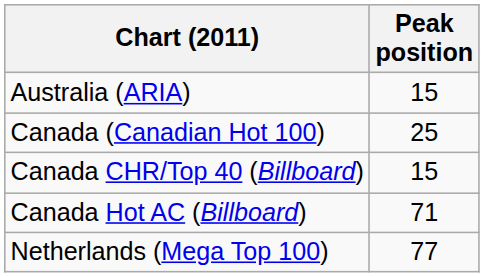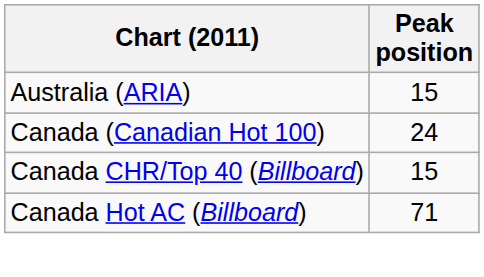 <table class="wikitable sortable">
 <tr>
 <th>Chart (2011)</th>
 <th>Peak<br>position</th>
 </tr>
 <tr>
 <td>Australia (<a href='#'>ARIA</a>)</td>
 <td style="text-align:center;">15</td>
 </tr>
 <tr>
 <td>Canada (<a href='#'>Canadian Hot 100</a>)</td>
-<td style="text-align:center;">25</td>
+<td style="text-align:center;">24</td>
 </tr>
 <tr>
 <td>Canada <a href='#'>CHR/Top 40</a> (<em><a href='#'>Billboard</a></em>)</td>
 <td style="text-align:center;">15</td>
 </tr>
 <tr>
 <td>Canada <a href='#'>Hot AC</a> (<em><a href='#'>Billboard</a></em>)</td>
 <td style="text-align:center;">71</td>
 </tr>
-<tr>
-<td>Netherlands (<a href='#'>Mega Top 100</a>)</td>
-<td style="text-align:center;">77</td>
-</tr>
 </table>
